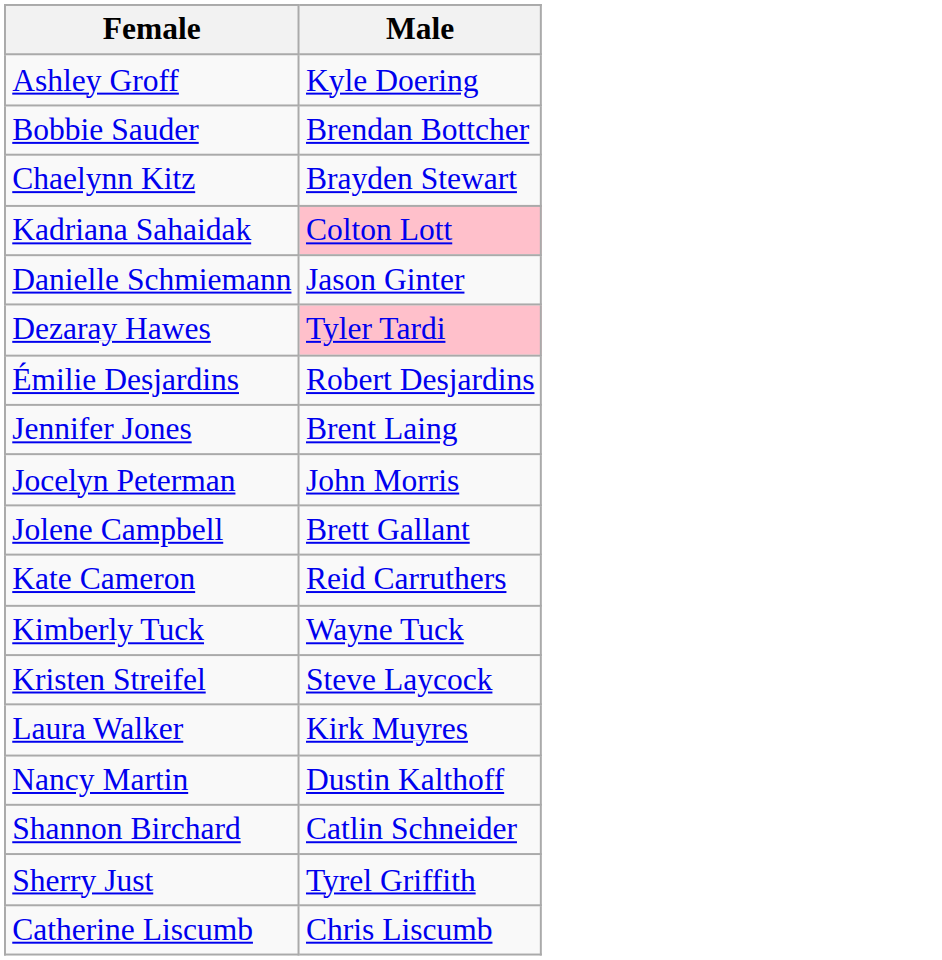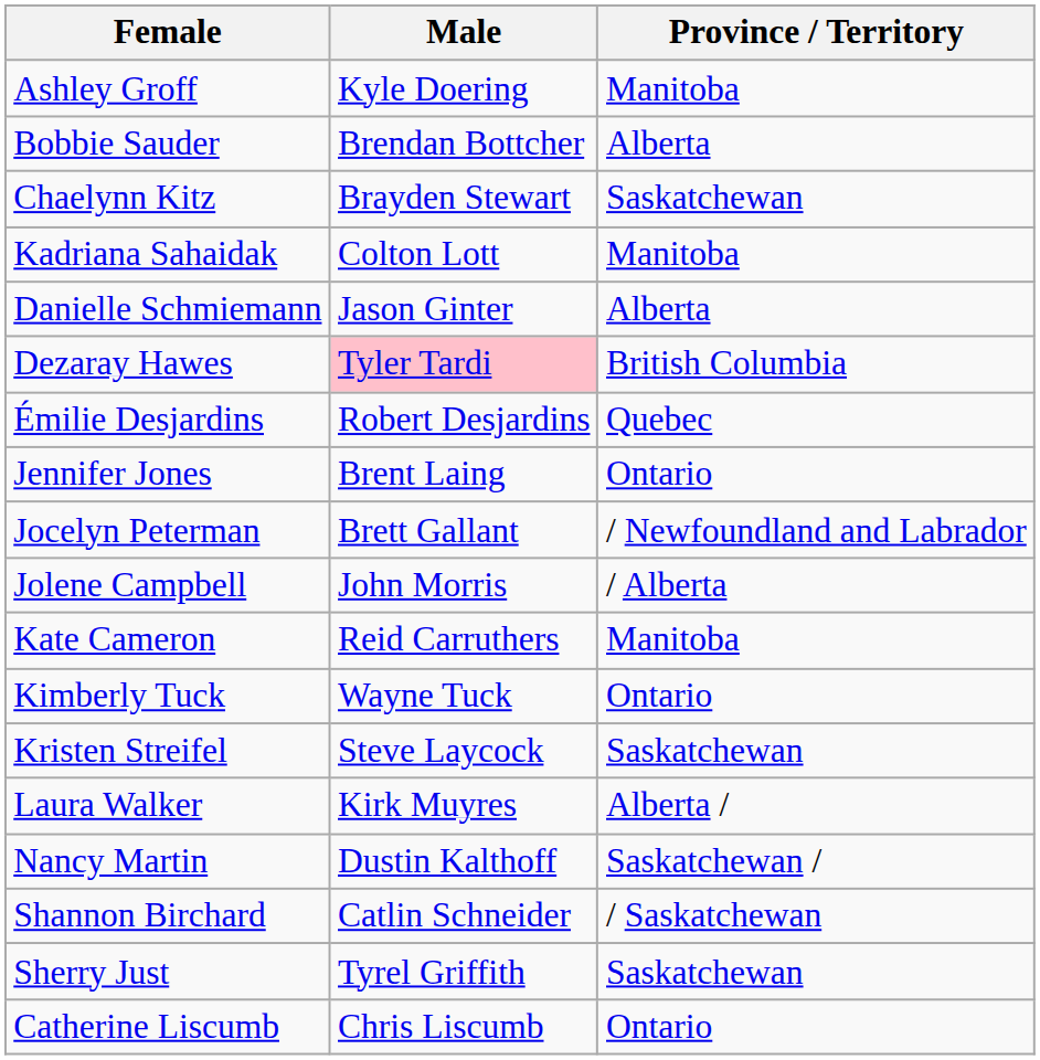 <table class="wikitable">
 <tr>
 <th>Female</th>
 <th>Male</th>
+<th>Province / Territory</th>
 </tr>
 <tr>
 <td><a href='#'>Ashley Groff</a></td>
 <td><a href='#'>Kyle Doering</a></td>
+<td> <a href='#'>Manitoba</a></td>
 </tr>
 <tr>
 <td><a href='#'>Bobbie Sauder</a></td>
 <td><a href='#'>Brendan Bottcher</a></td>
+<td> <a href='#'>Alberta</a></td>
 </tr>
 <tr>
 <td><a href='#'>Chaelynn Kitz</a></td>
 <td><a href='#'>Brayden Stewart</a></td>
+<td> <a href='#'>Saskatchewan</a></td>
 </tr>
 <tr>
 <td><a href='#'>Kadriana Sahaidak</a></td>
-<td style="background: pink;"><a href='#'>Colton Lott</a></td>
+<td><a href='#'>Colton Lott</a></td>
+<td> <a href='#'>Manitoba</a></td>
 </tr>
 <tr>
 <td><a href='#'>Danielle Schmiemann</a></td>
 <td><a href='#'>Jason Ginter</a></td>
+<td> <a href='#'>Alberta</a></td>
 </tr>
 <tr>
 <td><a href='#'>Dezaray Hawes</a></td>
 <td style="background: pink;"><a href='#'>Tyler Tardi</a></td>
+<td> <a href='#'>British Columbia</a></td>
 </tr>
 <tr>
 <td><a href='#'>Émilie Desjardins</a></td>
 <td><a href='#'>Robert Desjardins</a></td>
+<td> <a href='#'>Quebec</a></td>
 </tr>
 <tr>
 <td><a href='#'>Jennifer Jones</a></td>
 <td><a href='#'>Brent Laing</a></td>
+<td> <a href='#'>Ontario</a></td>
 </tr>
 <tr>
 <td><a href='#'>Jocelyn Peterman</a></td>
-<td><a href='#'>John Morris</a></td>
+<td><a href='#'>Brett Gallant</a></td>
+<td> /  <a href='#'>Newfoundland and Labrador</a></td>
 </tr>
 <tr>
 <td><a href='#'>Jolene Campbell</a></td>
-<td><a href='#'>Brett Gallant</a></td>
+<td><a href='#'>John Morris</a></td>
+<td> /  <a href='#'>Alberta</a></td>
 </tr>
 <tr>
 <td><a href='#'>Kate Cameron</a></td>
 <td><a href='#'>Reid Carruthers</a></td>
+<td> <a href='#'>Manitoba</a></td>
 </tr>
 <tr>
 <td><a href='#'>Kimberly Tuck</a></td>
 <td><a href='#'>Wayne Tuck</a></td>
+<td> <a href='#'>Ontario</a></td>
 </tr>
 <tr>
 <td><a href='#'>Kristen Streifel</a></td>
 <td><a href='#'>Steve Laycock</a></td>
+<td> <a href='#'>Saskatchewan</a></td>
 </tr>
 <tr>
 <td><a href='#'>Laura Walker</a></td>
 <td><a href='#'>Kirk Muyres</a></td>
+<td> <a href='#'>Alberta</a> / </td>
 </tr>
 <tr>
 <td><a href='#'>Nancy Martin</a></td>
 <td><a href='#'>Dustin Kalthoff</a></td>
+<td> <a href='#'>Saskatchewan</a> / </td>
 </tr>
 <tr>
 <td><a href='#'>Shannon Birchard</a></td>
 <td><a href='#'>Catlin Schneider</a></td>
+<td> /  <a href='#'>Saskatchewan</a></td>
 </tr>
 <tr>
 <td><a href='#'>Sherry Just</a></td>
 <td><a href='#'>Tyrel Griffith</a></td>
+<td> <a href='#'>Saskatchewan</a></td>
 </tr>
 <tr>
 <td><a href='#'>Catherine Liscumb</a></td>
 <td><a href='#'>Chris Liscumb</a></td>
+<td> <a href='#'>Ontario</a></td>
 </tr>
 </table>
